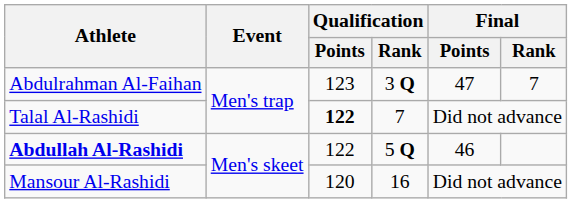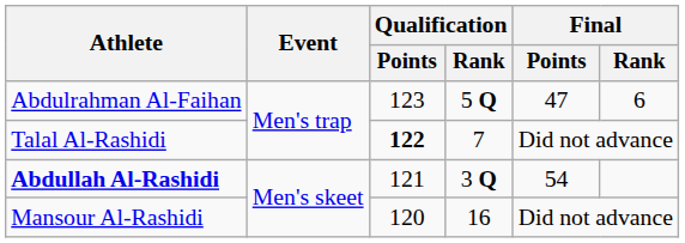 <table class="wikitable" style="font-size:90%">
 <tr>
 <th rowspan="2">Athlete</th>
 <th rowspan="2">Event</th>
 <th colspan=2>Qualification</th>
 <th colspan=2>Final</th>
 </tr>
 <tr style="font-size:95%">
 <th>Points</th>
 <th>Rank</th>
 <th>Points</th>
 <th>Rank</th>
 </tr>
 <tr align=center>
 <td align=left><a href='#'>Abdulrahman Al-Faihan</a></td>
 <td align=left rowspan=2><a href='#'>Men's trap</a></td>
 <td>123</td>
-<td>3 <strong>Q</strong></td>
+<td>5 <strong>Q</strong></td>
 <td>47</td>
-<td>7</td>
+<td>6</td>
 </tr>
 <tr align=center>
 <td align=left><a href='#'>Talal Al-Rashidi</a></td>
 <td><strong>122</strong></td>
 <td>7</td>
 <td colspan=2>Did not advance</td>
 </tr>
 <tr align=center>
 <td align=left><strong><a href='#'>Abdullah Al-Rashidi</a></strong></td>
 <td align=left rowspan=2><a href='#'>Men's skeet</a></td>
-<td>122</td>
-<td>5 <strong>Q</strong></td>
-<td>46</td>
+<td>121</td>
+<td>3 <strong>Q</strong></td>
+<td>54</td>
 <td></td>
 </tr>
 <tr align=center>
 <td align=left><a href='#'>Mansour Al-Rashidi</a></td>
 <td>120</td>
 <td>16</td>
 <td colspan=2>Did not advance</td>
 </tr>
 </table>
